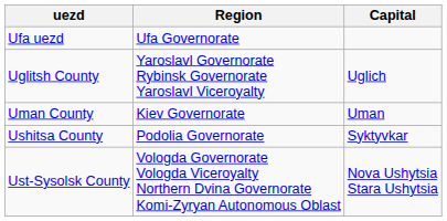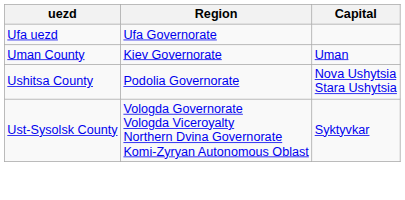 <table class="wikitable sortable">
 <tr>
 <th>uezd</th>
 <th>Region</th>
 <th>Capital</th>
 </tr>
 <tr>
 <td><a href='#'>Ufa uezd</a></td>
 <td><a href='#'>Ufa Governorate</a></td>
 <td></td>
 </tr>
 <tr>
-<td><a href='#'>Uglitsh County</a></td>
-<td><a href='#'>Yaroslavl Governorate</a><br><a href='#'>Rybinsk Governorate</a><br><a href='#'>Yaroslavl Viceroyalty</a></td>
-<td><a href='#'>Uglich</a></td>
-</tr>
-<tr>
 <td><a href='#'>Uman County</a></td>
 <td><a href='#'>Kiev Governorate</a></td>
 <td><a href='#'>Uman</a></td>
 </tr>
 <tr>
 <td><a href='#'>Ushitsa County</a></td>
 <td><a href='#'>Podolia Governorate</a></td>
-<td><a href='#'>Syktyvkar</a></td>
+<td><a href='#'>Nova Ushytsia</a><br><a href='#'>Stara Ushytsia</a></td>
 </tr>
 <tr>
 <td><a href='#'>Ust-Sysolsk County</a></td>
 <td><a href='#'>Vologda Governorate</a><br><a href='#'>Vologda Viceroyalty</a><br><a href='#'>Northern Dvina Governorate</a><br><a href='#'>Komi-Zyryan Autonomous Oblast</a></td>
-<td><a href='#'>Nova Ushytsia</a><br><a href='#'>Stara Ushytsia</a></td>
+<td><a href='#'>Syktyvkar</a></td>
 </tr>
 </table>
